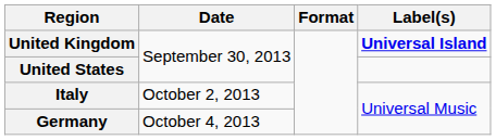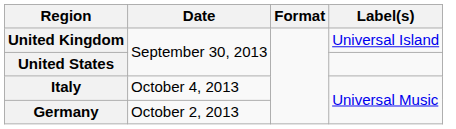 <table class="wikitable plainrowheaders">
 <tr>
 <th scope="col">Region</th>
 <th>Date</th>
 <th>Format</th>
 <th>Label(s)</th>
 </tr>
 <tr>
 <th scope="row">United Kingdom</th>
 <td rowspan="2">September 30, 2013</td>
 <td rowspan="4"></td>
-<td><strong><a href='#'>Universal Island</a></strong></td>
+<td><a href='#'>Universal Island</a></td>
 </tr>
 <tr>
 <th scope="row">United States</th>
 <td></td>
 </tr>
 <tr>
 <th scope="row">Italy</th>
-<td>October 2, 2013</td>
+<td>October 4, 2013</td>
 <td rowspan="2"><a href='#'>Universal Music</a></td>
 </tr>
 <tr>
 <th scope="row">Germany</th>
-<td>October 4, 2013</td>
+<td>October 2, 2013</td>
 </tr>
 </table>
